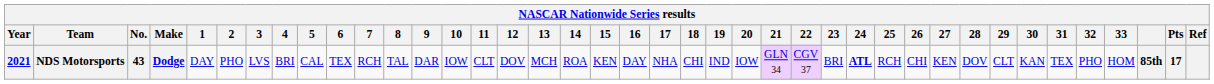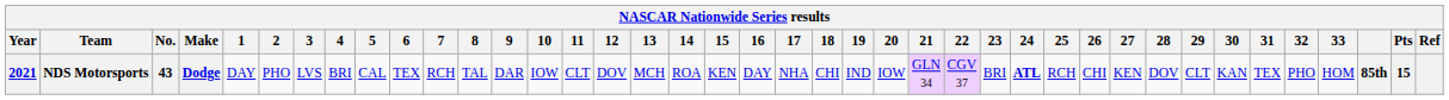 <table class="wikitable" style="text-align:center; font-size:75%">
 <tr>
 <th colspan="42"><a href='#'>NASCAR Nationwide Series</a> results</th>
 </tr>
 <tr>
 <th>Year</th>
 <th>Team</th>
 <th>No.</th>
 <th>Make</th>
 <th>1</th>
 <th>2</th>
 <th>3</th>
 <th>4</th>
 <th>5</th>
 <th>6</th>
 <th>7</th>
 <th>8</th>
 <th>9</th>
 <th>10</th>
 <th>11</th>
 <th>12</th>
 <th>13</th>
 <th>14</th>
 <th>15</th>
 <th>16</th>
 <th>17</th>
 <th>18</th>
 <th>19</th>
 <th>20</th>
 <th>21</th>
 <th>22</th>
 <th>23</th>
 <th>24</th>
 <th>25</th>
 <th>26</th>
 <th>27</th>
 <th>28</th>
 <th>29</th>
 <th>30</th>
 <th>31</th>
 <th>32</th>
 <th>33</th>
 <th></th>
 <th>Pts</th>
 <th>Ref</th>
 </tr>
 <tr>
 <th><a href='#'>2021</a></th>
 <th>NDS Motorsports</th>
 <th>43</th>
 <th><a href='#'>Dodge</a></th>
 <td><a href='#'>DAY</a></td>
 <td><a href='#'>PHO</a></td>
 <td><a href='#'>LVS</a></td>
 <td><a href='#'>BRI</a></td>
 <td><a href='#'>CAL</a></td>
 <td><a href='#'>TEX</a></td>
 <td><a href='#'>RCH</a></td>
 <td><a href='#'>TAL</a></td>
 <td><a href='#'>DAR</a></td>
 <td><a href='#'>IOW</a></td>
 <td><a href='#'>CLT</a></td>
 <td><a href='#'>DOV</a></td>
 <td><a href='#'>MCH</a></td>
 <td><a href='#'>ROA</a></td>
 <td><a href='#'>KEN</a></td>
 <td><a href='#'>DAY</a></td>
 <td><a href='#'>NHA</a></td>
 <td><a href='#'>CHI</a></td>
 <td><a href='#'>IND</a></td>
 <td><a href='#'>IOW</a></td>
 <td style="background:#EFCFFF;"><a href='#'>GLN</a><br><small>34</small></td>
 <td style="background:#EFCFFF;"><a href='#'>CGV</a><br><small>37</small></td>
 <td><a href='#'>BRI</a></td>
 <td><strong><a href='#'>ATL</a></strong></td>
 <td><a href='#'>RCH</a></td>
 <td><a href='#'>CHI</a></td>
 <td><a href='#'>KEN</a></td>
 <td><a href='#'>DOV</a></td>
 <td><a href='#'>CLT</a></td>
 <td><a href='#'>KAN</a></td>
 <td><a href='#'>TEX</a></td>
 <td><a href='#'>PHO</a></td>
 <td><a href='#'>HOM</a></td>
 <th>85th</th>
-<th>17</th>
+<th>15</th>
 <th></th>
 </tr>
 </table>
